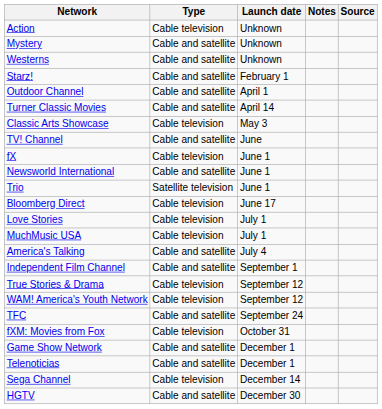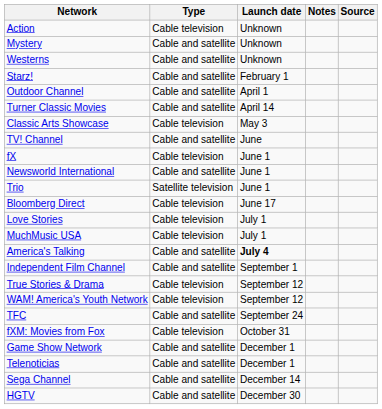 <table class="wikitable sortable">
 <tr>
 <th>Network</th>
 <th>Type</th>
 <th>Launch date</th>
 <th>Notes</th>
 <th>Source</th>
 </tr>
 <tr>
 <td><a href='#'>Action</a></td>
 <td>Cable television</td>
 <td>Unknown</td>
 <td></td>
 <td></td>
 </tr>
 <tr>
 <td><a href='#'>Mystery</a></td>
 <td>Cable and satellite</td>
 <td>Unknown</td>
 <td></td>
 <td></td>
 </tr>
 <tr>
 <td><a href='#'>Westerns</a></td>
 <td>Cable and satellite</td>
 <td>Unknown</td>
 <td></td>
 <td></td>
 </tr>
 <tr>
 <td><a href='#'>Starz!</a></td>
 <td>Cable and satellite</td>
 <td>February 1</td>
 <td></td>
 <td></td>
 </tr>
 <tr>
 <td><a href='#'>Outdoor Channel</a></td>
 <td>Cable and satellite</td>
 <td>April 1</td>
 <td></td>
 <td></td>
 </tr>
 <tr>
 <td><a href='#'>Turner Classic Movies</a></td>
 <td>Cable and satellite</td>
 <td>April 14</td>
 <td></td>
 <td></td>
 </tr>
 <tr>
 <td><a href='#'>Classic Arts Showcase</a></td>
 <td>Cable television</td>
 <td>May 3</td>
 <td></td>
 <td></td>
 </tr>
 <tr>
 <td><a href='#'>TV! Channel</a></td>
 <td>Cable and satellite</td>
 <td>June</td>
 <td></td>
 <td></td>
 </tr>
 <tr>
 <td><a href='#'>fX</a></td>
 <td>Cable television</td>
 <td>June 1</td>
 <td></td>
 <td></td>
 </tr>
 <tr>
 <td><a href='#'>Newsworld International</a></td>
 <td>Cable and satellite</td>
 <td>June 1</td>
 <td></td>
 <td></td>
 </tr>
 <tr>
 <td><a href='#'>Trio</a></td>
 <td>Satellite television</td>
 <td>June 1</td>
 <td></td>
 <td></td>
 </tr>
 <tr>
 <td><a href='#'>Bloomberg Direct</a></td>
 <td>Cable television</td>
 <td>June 17</td>
 <td></td>
 <td></td>
 </tr>
 <tr>
 <td><a href='#'>Love Stories</a></td>
 <td>Cable television</td>
 <td>July 1</td>
 <td></td>
 <td></td>
 </tr>
 <tr>
 <td><a href='#'>MuchMusic USA</a></td>
 <td>Cable television</td>
 <td>July 1</td>
 <td></td>
 <td></td>
 </tr>
 <tr>
 <td><a href='#'>America's Talking</a></td>
 <td>Cable and satellite</td>
-<td>July 4</td>
+<td><strong>July 4</strong></td>
 <td></td>
 <td></td>
 </tr>
 <tr>
 <td><a href='#'>Independent Film Channel</a></td>
 <td>Cable and satellite</td>
 <td>September 1</td>
 <td></td>
 <td></td>
 </tr>
 <tr>
 <td><a href='#'>True Stories & Drama</a></td>
 <td>Cable television</td>
 <td>September 12</td>
 <td></td>
 <td></td>
 </tr>
 <tr>
 <td><a href='#'>WAM! America's Youth Network</a></td>
 <td>Cable television</td>
 <td>September 12</td>
 <td></td>
 <td></td>
 </tr>
 <tr>
 <td><a href='#'>TFC</a></td>
 <td>Cable and satellite</td>
 <td>September 24</td>
 <td></td>
 <td></td>
 </tr>
 <tr>
 <td><a href='#'>fXM: Movies from Fox</a></td>
 <td>Cable television</td>
 <td>October 31</td>
 <td></td>
 <td></td>
 </tr>
 <tr>
 <td><a href='#'>Game Show Network</a></td>
 <td>Cable and satellite</td>
 <td>December 1</td>
 <td></td>
 <td></td>
 </tr>
 <tr>
 <td><a href='#'>Telenoticias</a></td>
 <td>Cable and satellite</td>
 <td>December 1</td>
 <td></td>
 <td></td>
 </tr>
 <tr>
 <td><a href='#'>Sega Channel</a></td>
-<td>Cable television</td>
+<td>Cable and satellite</td>
 <td>December 14</td>
 <td></td>
 <td></td>
 </tr>
 <tr>
 <td><a href='#'>HGTV</a></td>
 <td>Cable and satellite</td>
 <td>December 30</td>
 <td></td>
 <td></td>
 </tr>
 </table>
